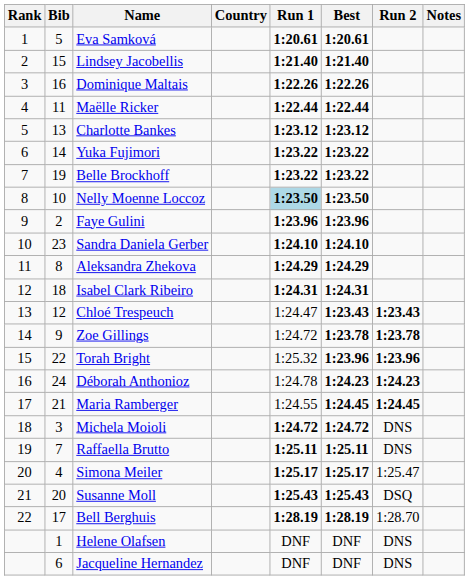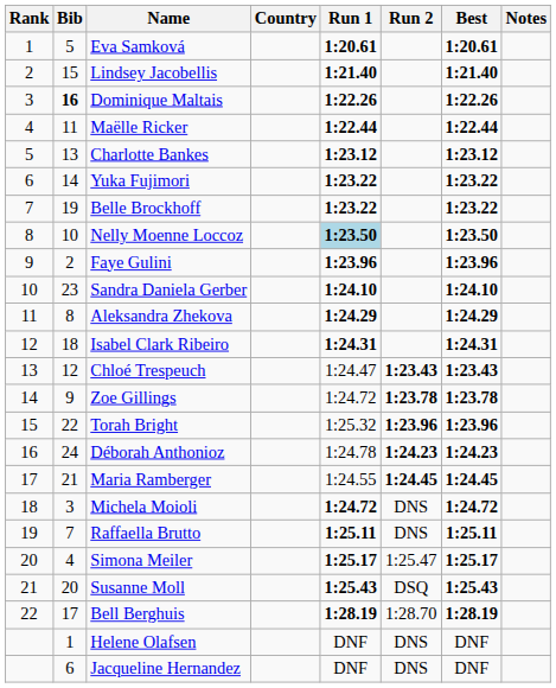 <table class="wikitable sortable" style="text-align:center">
 <tr>
 <th>Rank</th>
 <th>Bib</th>
 <th>Name</th>
 <th>Country</th>
 <th>Run 1</th>
+<th>Run 2</th>
 <th>Best</th>
-<th>Run 2</th>
 <th>Notes</th>
 </tr>
 <tr>
 <td>1</td>
 <td>5</td>
 <td align=left><a href='#'>Eva Samková</a></td>
 <td align=left></td>
 <td><strong>1:20.61</strong></td>
+<td></td>
 <td><strong>1:20.61</strong></td>
-<td></td>
 <td></td>
 </tr>
 <tr>
 <td>2</td>
 <td>15</td>
 <td align=left><a href='#'>Lindsey Jacobellis</a></td>
 <td align=left></td>
 <td><strong>1:21.40</strong></td>
+<td></td>
 <td><strong>1:21.40</strong></td>
-<td></td>
 <td></td>
 </tr>
 <tr>
 <td>3</td>
-<td>16</td>
+<td><strong>16</strong></td>
 <td align=left><a href='#'>Dominique Maltais</a></td>
 <td align=left></td>
 <td><strong>1:22.26</strong></td>
+<td></td>
 <td><strong>1:22.26</strong></td>
-<td></td>
 <td></td>
 </tr>
 <tr>
 <td>4</td>
 <td>11</td>
 <td align=left><a href='#'>Maëlle Ricker</a></td>
 <td align=left></td>
 <td><strong>1:22.44</strong></td>
+<td></td>
 <td><strong>1:22.44</strong></td>
-<td></td>
 <td></td>
 </tr>
 <tr>
 <td>5</td>
 <td>13</td>
 <td align=left><a href='#'>Charlotte Bankes</a></td>
 <td align=left></td>
 <td><strong>1:23.12</strong></td>
+<td></td>
 <td><strong>1:23.12</strong></td>
-<td></td>
 <td></td>
 </tr>
 <tr>
 <td>6</td>
 <td>14</td>
 <td align=left><a href='#'>Yuka Fujimori</a></td>
 <td align=left></td>
 <td><strong>1:23.22</strong></td>
+<td></td>
 <td><strong>1:23.22</strong></td>
-<td></td>
 <td></td>
 </tr>
 <tr>
 <td>7</td>
 <td>19</td>
 <td align=left><a href='#'>Belle Brockhoff</a></td>
 <td align=left></td>
 <td><strong>1:23.22</strong></td>
+<td></td>
 <td><strong>1:23.22</strong></td>
-<td></td>
 <td></td>
 </tr>
 <tr>
 <td>8</td>
 <td>10</td>
 <td align=left><a href='#'>Nelly Moenne Loccoz</a></td>
 <td align=left></td>
 <td style="background: lightblue;"><strong>1:23.50</strong></td>
+<td></td>
 <td><strong>1:23.50</strong></td>
-<td></td>
 <td></td>
 </tr>
 <tr>
 <td>9</td>
 <td>2</td>
 <td align=left><a href='#'>Faye Gulini</a></td>
 <td align=left></td>
 <td><strong>1:23.96</strong></td>
+<td></td>
 <td><strong>1:23.96</strong></td>
-<td></td>
 <td></td>
 </tr>
 <tr>
 <td>10</td>
 <td>23</td>
 <td align=left><a href='#'>Sandra Daniela Gerber</a></td>
 <td align=left></td>
 <td><strong>1:24.10</strong></td>
+<td></td>
 <td><strong>1:24.10</strong></td>
-<td></td>
 <td></td>
 </tr>
 <tr>
 <td>11</td>
 <td>8</td>
 <td align=left><a href='#'>Aleksandra Zhekova</a></td>
 <td align=left></td>
 <td><strong>1:24.29</strong></td>
+<td></td>
 <td><strong>1:24.29</strong></td>
-<td></td>
 <td></td>
 </tr>
 <tr>
 <td>12</td>
 <td>18</td>
 <td align=left><a href='#'>Isabel Clark Ribeiro</a></td>
 <td align=left></td>
 <td><strong>1:24.31</strong></td>
+<td></td>
 <td><strong>1:24.31</strong></td>
-<td></td>
 <td></td>
 </tr>
 <tr>
 <td>13</td>
 <td>12</td>
 <td align=left><a href='#'>Chloé Trespeuch</a></td>
 <td align=left></td>
 <td>1:24.47</td>
 <td><strong>1:23.43</strong></td>
 <td><strong>1:23.43</strong></td>
 <td></td>
 </tr>
 <tr>
 <td>14</td>
 <td>9</td>
 <td align=left><a href='#'>Zoe Gillings</a></td>
 <td align=left></td>
 <td>1:24.72</td>
 <td><strong>1:23.78</strong></td>
 <td><strong>1:23.78</strong></td>
 <td></td>
 </tr>
 <tr>
 <td>15</td>
 <td>22</td>
 <td align=left><a href='#'>Torah Bright</a></td>
 <td align=left></td>
 <td>1:25.32</td>
 <td><strong>1:23.96</strong></td>
 <td><strong>1:23.96</strong></td>
 <td></td>
 </tr>
 <tr>
 <td>16</td>
 <td>24</td>
 <td align=left><a href='#'>Déborah Anthonioz</a></td>
 <td align=left></td>
 <td>1:24.78</td>
 <td><strong>1:24.23</strong></td>
 <td><strong>1:24.23</strong></td>
 <td></td>
 </tr>
 <tr>
 <td>17</td>
 <td>21</td>
 <td align=left><a href='#'>Maria Ramberger</a></td>
 <td align=left></td>
 <td>1:24.55</td>
 <td><strong>1:24.45</strong></td>
 <td><strong>1:24.45</strong></td>
 <td></td>
 </tr>
 <tr>
 <td>18</td>
 <td>3</td>
 <td align=left><a href='#'>Michela Moioli</a></td>
 <td align=left></td>
 <td><strong>1:24.72</strong></td>
+<td>DNS</td>
 <td><strong>1:24.72</strong></td>
-<td>DNS</td>
 <td></td>
 </tr>
 <tr>
 <td>19</td>
 <td>7</td>
 <td align=left><a href='#'>Raffaella Brutto</a></td>
 <td align=left></td>
 <td><strong>1:25.11</strong></td>
+<td>DNS</td>
 <td><strong>1:25.11</strong></td>
-<td>DNS</td>
 <td></td>
 </tr>
 <tr>
 <td>20</td>
 <td>4</td>
 <td align=left><a href='#'>Simona Meiler</a></td>
 <td align=left></td>
 <td><strong>1:25.17</strong></td>
+<td>1:25.47</td>
 <td><strong>1:25.17</strong></td>
-<td>1:25.47</td>
 <td></td>
 </tr>
 <tr>
 <td>21</td>
 <td>20</td>
 <td align=left><a href='#'>Susanne Moll</a></td>
 <td align=left></td>
 <td><strong>1:25.43</strong></td>
+<td>DSQ</td>
 <td><strong>1:25.43</strong></td>
-<td>DSQ</td>
 <td></td>
 </tr>
 <tr>
 <td>22</td>
 <td>17</td>
 <td align=left><a href='#'>Bell Berghuis</a></td>
 <td align="left"></td>
 <td><strong>1:28.19</strong></td>
+<td>1:28.70</td>
 <td><strong>1:28.19</strong></td>
-<td>1:28.70</td>
 <td></td>
 </tr>
 <tr>
 <td></td>
 <td>1</td>
 <td align=left><a href='#'>Helene Olafsen</a></td>
 <td align=left></td>
 <td>DNF</td>
+<td>DNS</td>
 <td>DNF</td>
-<td>DNS</td>
 <td></td>
 </tr>
 <tr>
 <td></td>
 <td>6</td>
 <td align=left><a href='#'>Jacqueline Hernandez</a></td>
 <td align=left></td>
 <td>DNF</td>
+<td>DNS</td>
 <td>DNF</td>
-<td>DNS</td>
 <td></td>
 </tr>
 </table>
